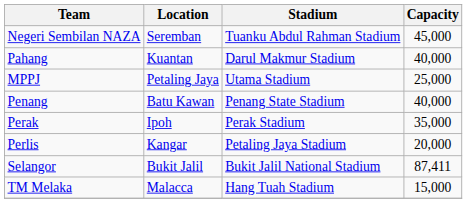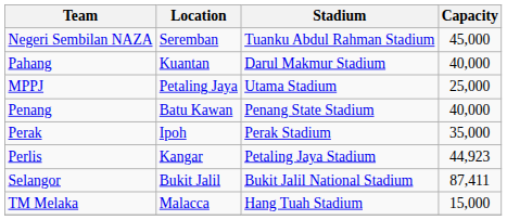 <table class="wikitable sortable">
 <tr>
 <th>Team</th>
 <th>Location</th>
 <th>Stadium</th>
 <th>Capacity</th>
 </tr>
 <tr>
 <td><a href='#'>Negeri Sembilan NAZA</a></td>
 <td><a href='#'>Seremban</a></td>
 <td><a href='#'>Tuanku Abdul Rahman Stadium</a></td>
 <td align=center>45,000</td>
 </tr>
 <tr>
 <td><a href='#'>Pahang</a></td>
 <td><a href='#'>Kuantan</a></td>
 <td><a href='#'>Darul Makmur Stadium</a></td>
 <td align="center">40,000</td>
 </tr>
 <tr>
 <td><a href='#'>MPPJ</a></td>
 <td><a href='#'>Petaling Jaya</a></td>
 <td><a href='#'>Utama Stadium</a></td>
 <td align=center>25,000</td>
 </tr>
 <tr>
 <td><a href='#'>Penang</a></td>
 <td><a href='#'>Batu Kawan</a></td>
 <td><a href='#'>Penang State Stadium</a></td>
 <td align="center">40,000</td>
 </tr>
 <tr>
 <td><a href='#'>Perak</a></td>
 <td><a href='#'>Ipoh</a></td>
 <td><a href='#'>Perak Stadium</a></td>
 <td align="center">35,000</td>
 </tr>
 <tr>
 <td><a href='#'>Perlis</a></td>
 <td><a href='#'>Kangar</a></td>
 <td><a href='#'>Petaling Jaya Stadium</a></td>
-<td align="center">20,000</td>
+<td align="center">44,923</td>
 </tr>
 <tr>
 <td><a href='#'>Selangor</a></td>
 <td><a href='#'>Bukit Jalil</a></td>
 <td><a href='#'>Bukit Jalil National Stadium</a></td>
 <td align="center">87,411</td>
 </tr>
 <tr>
 <td><a href='#'>TM Melaka</a></td>
 <td><a href='#'>Malacca</a></td>
 <td><a href='#'>Hang Tuah Stadium</a></td>
 <td align="center">15,000</td>
 </tr>
 <tr>
 </tr>
 </table>
